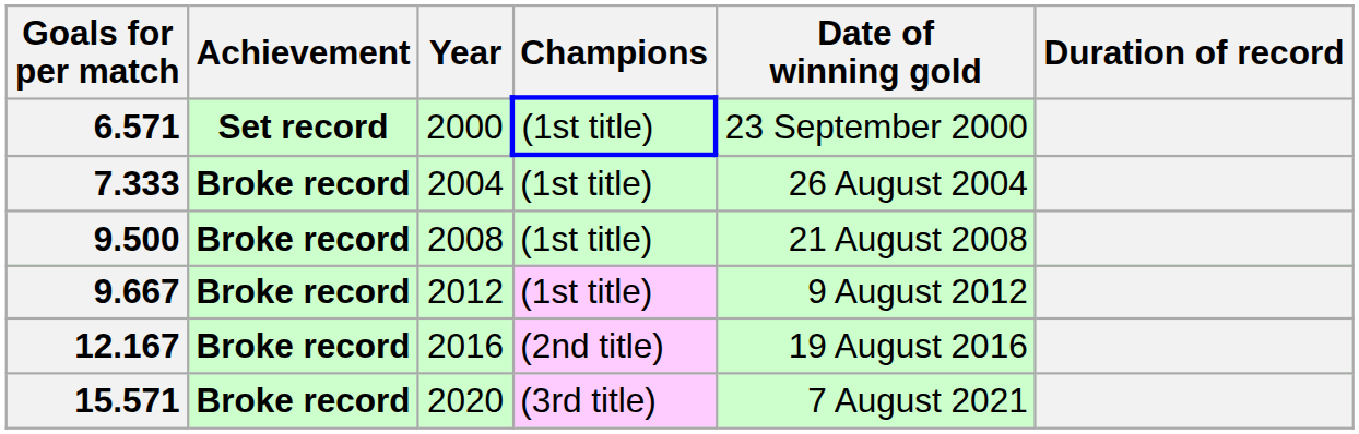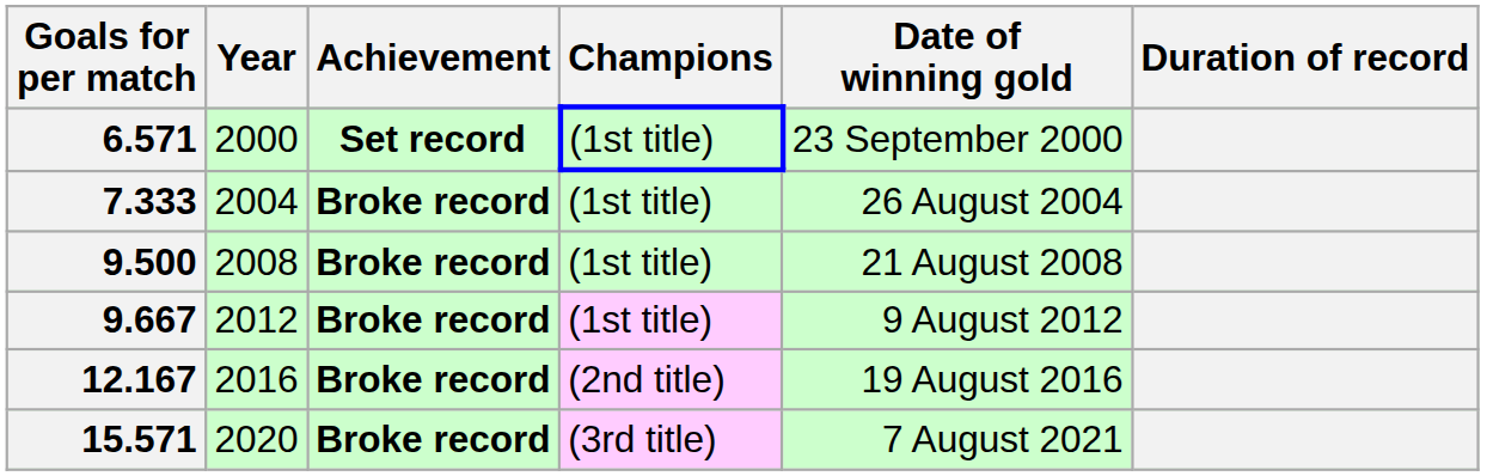 <table class="wikitable" style="text-align: center; font-size: 90%; margin-left: 1em;">
 <tr>
 <th>Goals for<br>per match</th>
+<th>Year</th>
 <th>Achievement</th>
-<th>Year</th>
 <th>Champions</th>
 <th>Date of<br>winning gold</th>
 <th>Duration of record</th>
 </tr>
 <tr style="background-color: #ccffcc;">
 <td style="background-color: #f2f2f2; text-align: right;"><strong>6.571</strong></td>
+<td>2000</td>
 <td><strong>Set record</strong></td>
-<td>2000</td>
 <td style="border: 2px solid blue; text-align: left;"> (1st title)</td>
 <td style="text-align: right;">23 September 2000</td>
 <td style="background-color: #f2f2f2; text-align: left;"></td>
 </tr>
 <tr style="background-color: #ccffcc;">
 <td style="background-color: #f2f2f2; text-align: right;"><strong>7.333</strong></td>
+<td>2004</td>
 <td><strong>Broke record</strong></td>
-<td>2004</td>
 <td style="text-align: left;"> (1st title)</td>
 <td style="text-align: right;">26 August 2004</td>
 <td style="background-color: #f2f2f2; text-align: left;"></td>
 </tr>
 <tr style="background-color: #ccffcc;">
 <td style="background-color: #f2f2f2; text-align: right;"><strong>9.500</strong></td>
+<td>2008</td>
 <td><strong>Broke record</strong></td>
-<td>2008</td>
 <td style="text-align: left;"> (1st title)</td>
 <td style="text-align: right;">21 August 2008</td>
 <td style="background-color: #f2f2f2; text-align: left;"></td>
 </tr>
 <tr style="background-color: #ccffcc;">
 <td style="background-color: #f2f2f2; text-align: right;"><strong>9.667</strong></td>
+<td>2012</td>
 <td><strong>Broke record</strong></td>
-<td>2012</td>
 <td style="background-color: #ffccff; text-align: left;"> (1st title)</td>
 <td style="text-align: right;">9 August 2012</td>
 <td style="background-color: #f2f2f2; text-align: left;"></td>
 </tr>
 <tr style="background-color: #ccffcc;">
 <td style="background-color: #f2f2f2; text-align: right;"><strong>12.167</strong></td>
+<td>2016</td>
 <td><strong>Broke record</strong></td>
-<td>2016</td>
 <td style="background-color: #ffccff; text-align: left;"> (2nd title)</td>
 <td style="text-align: right;">19 August 2016</td>
 <td style="background-color: #f2f2f2; text-align: left;"></td>
 </tr>
 <tr style="background-color: #ccffcc;">
 <td style="background-color: #f2f2f2; text-align: right;"><strong>15.571</strong></td>
+<td>2020</td>
 <td><strong>Broke record</strong></td>
-<td>2020</td>
 <td style="background-color: #ffccff; text-align: left;"> (3rd title)</td>
 <td style="text-align: right;">7 August 2021</td>
 <td style="background-color: #f2f2f2; text-align: left;"></td>
 </tr>
 </table>
